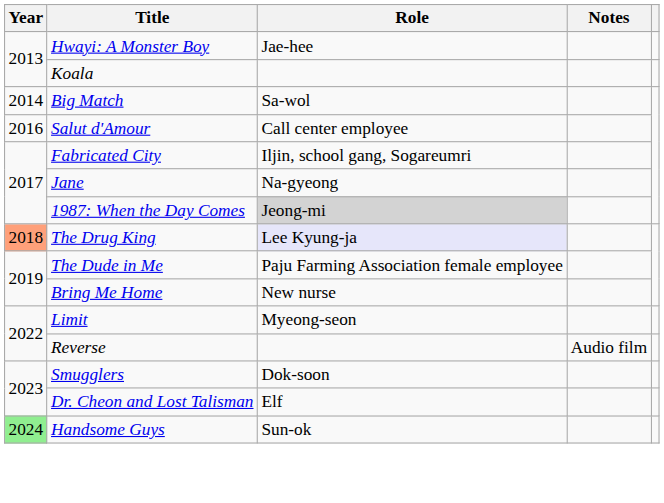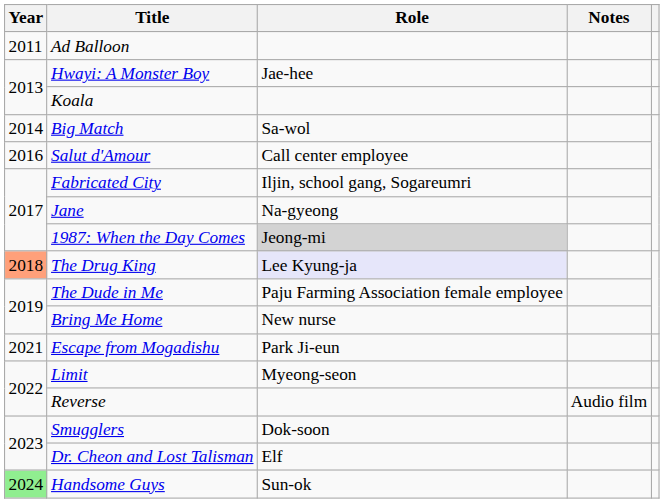 <table class="wikitable sortable">
 <tr>
 <th>Year</th>
 <th>Title</th>
 <th>Role</th>
 <th class="unsortable">Notes</th>
 <th class="unsortable"></th>
+</tr>
+<tr>
+<td>2011</td>
+<td><em>Ad Balloon</em></td>
+<td></td>
+<td></td>
+<td></td>
 </tr>
 <tr>
 <td rowspan="2">2013</td>
 <td><em><a href='#'>Hwayi: A Monster Boy</a></em></td>
 <td>Jae-hee</td>
 <td></td>
 <td rowspan=1></td>
 </tr>
 <tr>
 <td><em>Koala</em></td>
 <td></td>
 <td></td>
 <td></td>
 </tr>
 <tr>
 <td>2014</td>
 <td><em><a href='#'>Big Match</a></em></td>
 <td>Sa-wol</td>
 <td></td>
 <td rowspan=5></td>
 </tr>
 <tr>
 <td>2016</td>
 <td><em><a href='#'>Salut d'Amour</a></em></td>
 <td>Call center employee</td>
 <td></td>
 </tr>
 <tr>
 <td rowspan="3">2017</td>
 <td><em><a href='#'>Fabricated City</a></em></td>
 <td>Iljin, school gang, Sogareumri</td>
 <td></td>
 </tr>
 <tr>
 <td><em><a href='#'>Jane</a></em></td>
 <td>Na-gyeong</td>
 <td></td>
 </tr>
 <tr>
 <td><em><a href='#'>1987: When the Day Comes</a></em></td>
 <td style="background: lightgrey;">Jeong-mi</td>
 <td></td>
 </tr>
 <tr>
 <td style="background: lightsalmon;">2018</td>
 <td><em><a href='#'>The Drug King</a></em></td>
 <td style="background: lavender;">Lee Kyung-ja</td>
 <td></td>
 <td rowspan=3></td>
 </tr>
 <tr>
 <td rowspan="2">2019</td>
 <td><em><a href='#'>The Dude in Me</a></em></td>
 <td>Paju Farming Association female employee</td>
 <td></td>
 </tr>
 <tr>
 <td><em><a href='#'>Bring Me Home</a></em></td>
 <td>New nurse</td>
 <td></td>
 </tr>
 <tr>
+<td>2021</td>
+<td><em><a href='#'>Escape from Mogadishu</a></em></td>
+<td>Park Ji-eun</td>
+<td></td>
+<td></td>
+</tr>
+<tr>
 <td rowspan=2>2022</td>
 <td><em><a href='#'>Limit</a></em></td>
 <td>Myeong-seon</td>
 <td></td>
 <td></td>
 </tr>
 <tr>
 <td><em>Reverse</em></td>
 <td></td>
 <td>Audio film</td>
 <td></td>
 </tr>
 <tr>
 <td rowspan="2">2023</td>
 <td><em><a href='#'>Smugglers</a></em></td>
 <td>Dok-soon</td>
 <td></td>
 <td></td>
 </tr>
 <tr>
 <td><em><a href='#'>Dr. Cheon and Lost Talisman</a></em></td>
 <td>Elf</td>
 <td></td>
 <td></td>
 </tr>
 <tr>
 <td style="background: lightgreen;">2024</td>
 <td><em><a href='#'>Handsome Guys</a></em></td>
 <td>Sun-ok</td>
 <td></td>
 <td></td>
 </tr>
 </table>
